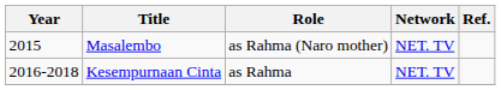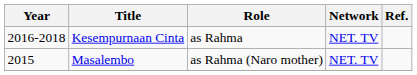 <table class="wikitable" style="font-size: 95%;">
 <tr>
 <th>Year</th>
 <th>Title</th>
 <th>Role</th>
 <th>Network</th>
 <th>Ref.</th>
 </tr>
 <tr>
+<td>2016-2018</td>
+<td><a href='#'>Kesempurnaan Cinta</a></td>
+<td>as Rahma</td>
+<td><a href='#'>NET. TV</a></td>
+<td></td>
+</tr>
+<tr>
 <td>2015</td>
 <td><a href='#'>Masalembo</a></td>
 <td>as Rahma (Naro mother)</td>
 <td><a href='#'>NET. TV</a></td>
 <td></td>
 </tr>
 <tr>
-<td>2016-2018</td>
-<td><a href='#'>Kesempurnaan Cinta</a></td>
-<td>as Rahma</td>
-<td><a href='#'>NET. TV</a></td>
-<td></td>
-</tr>
-<tr>
 </tr>
 </table>
